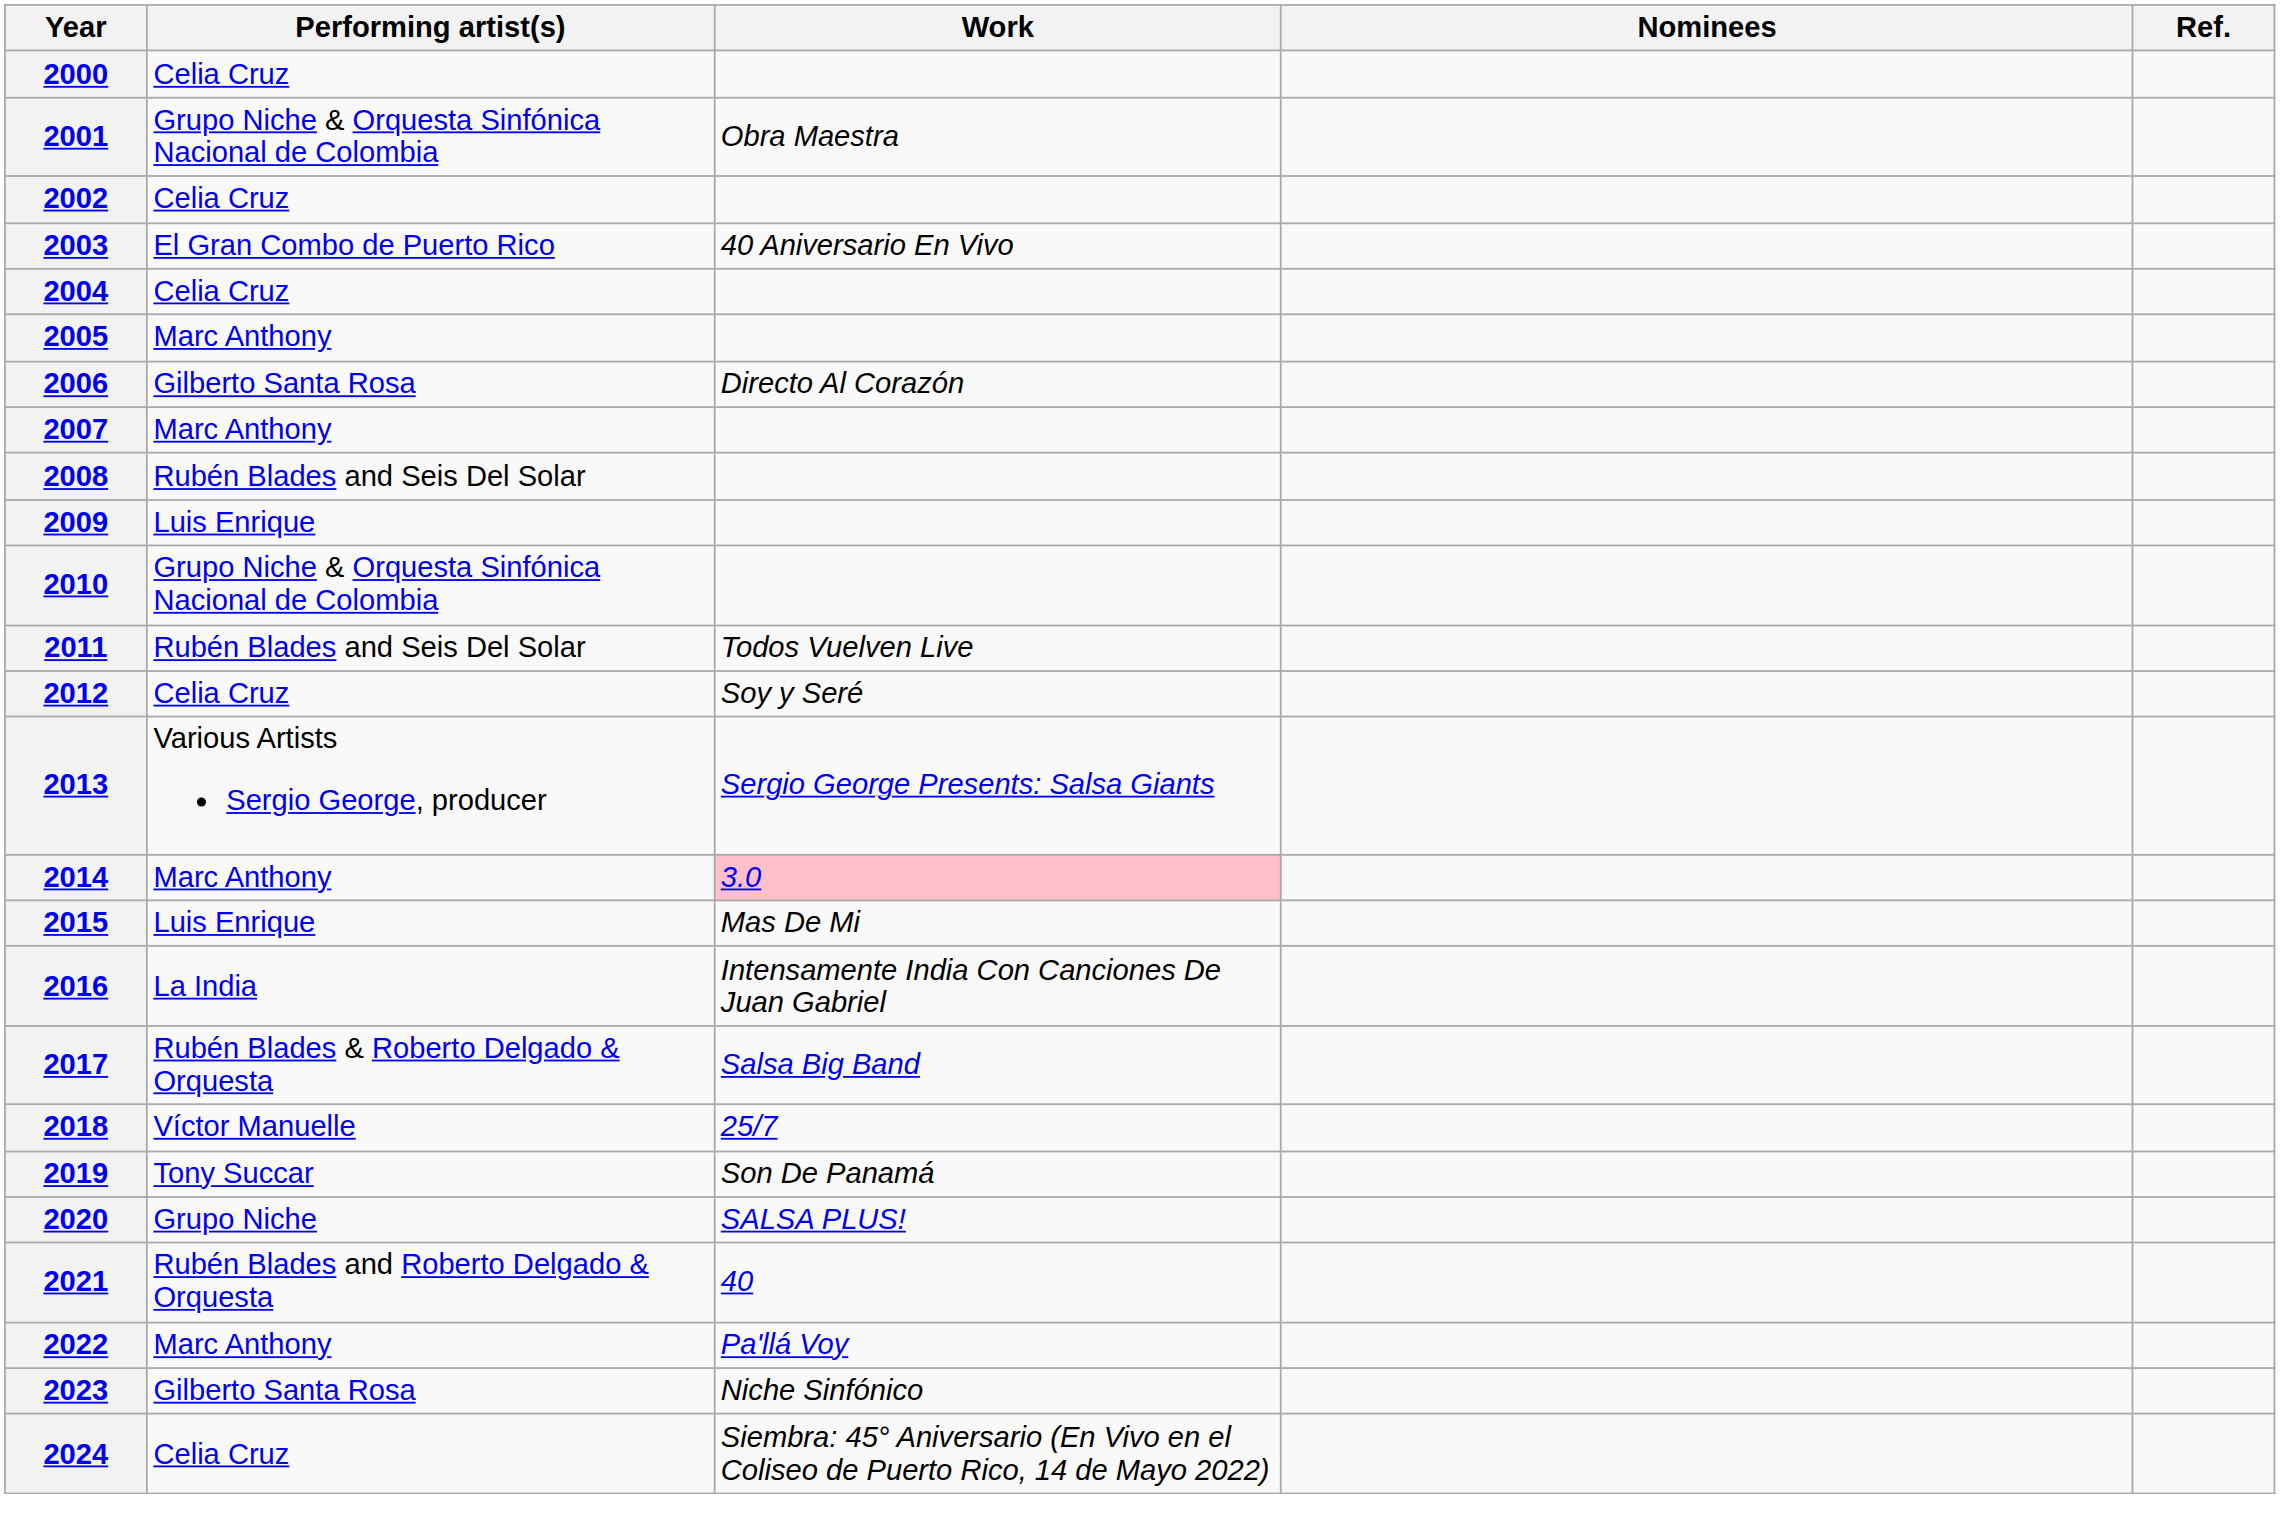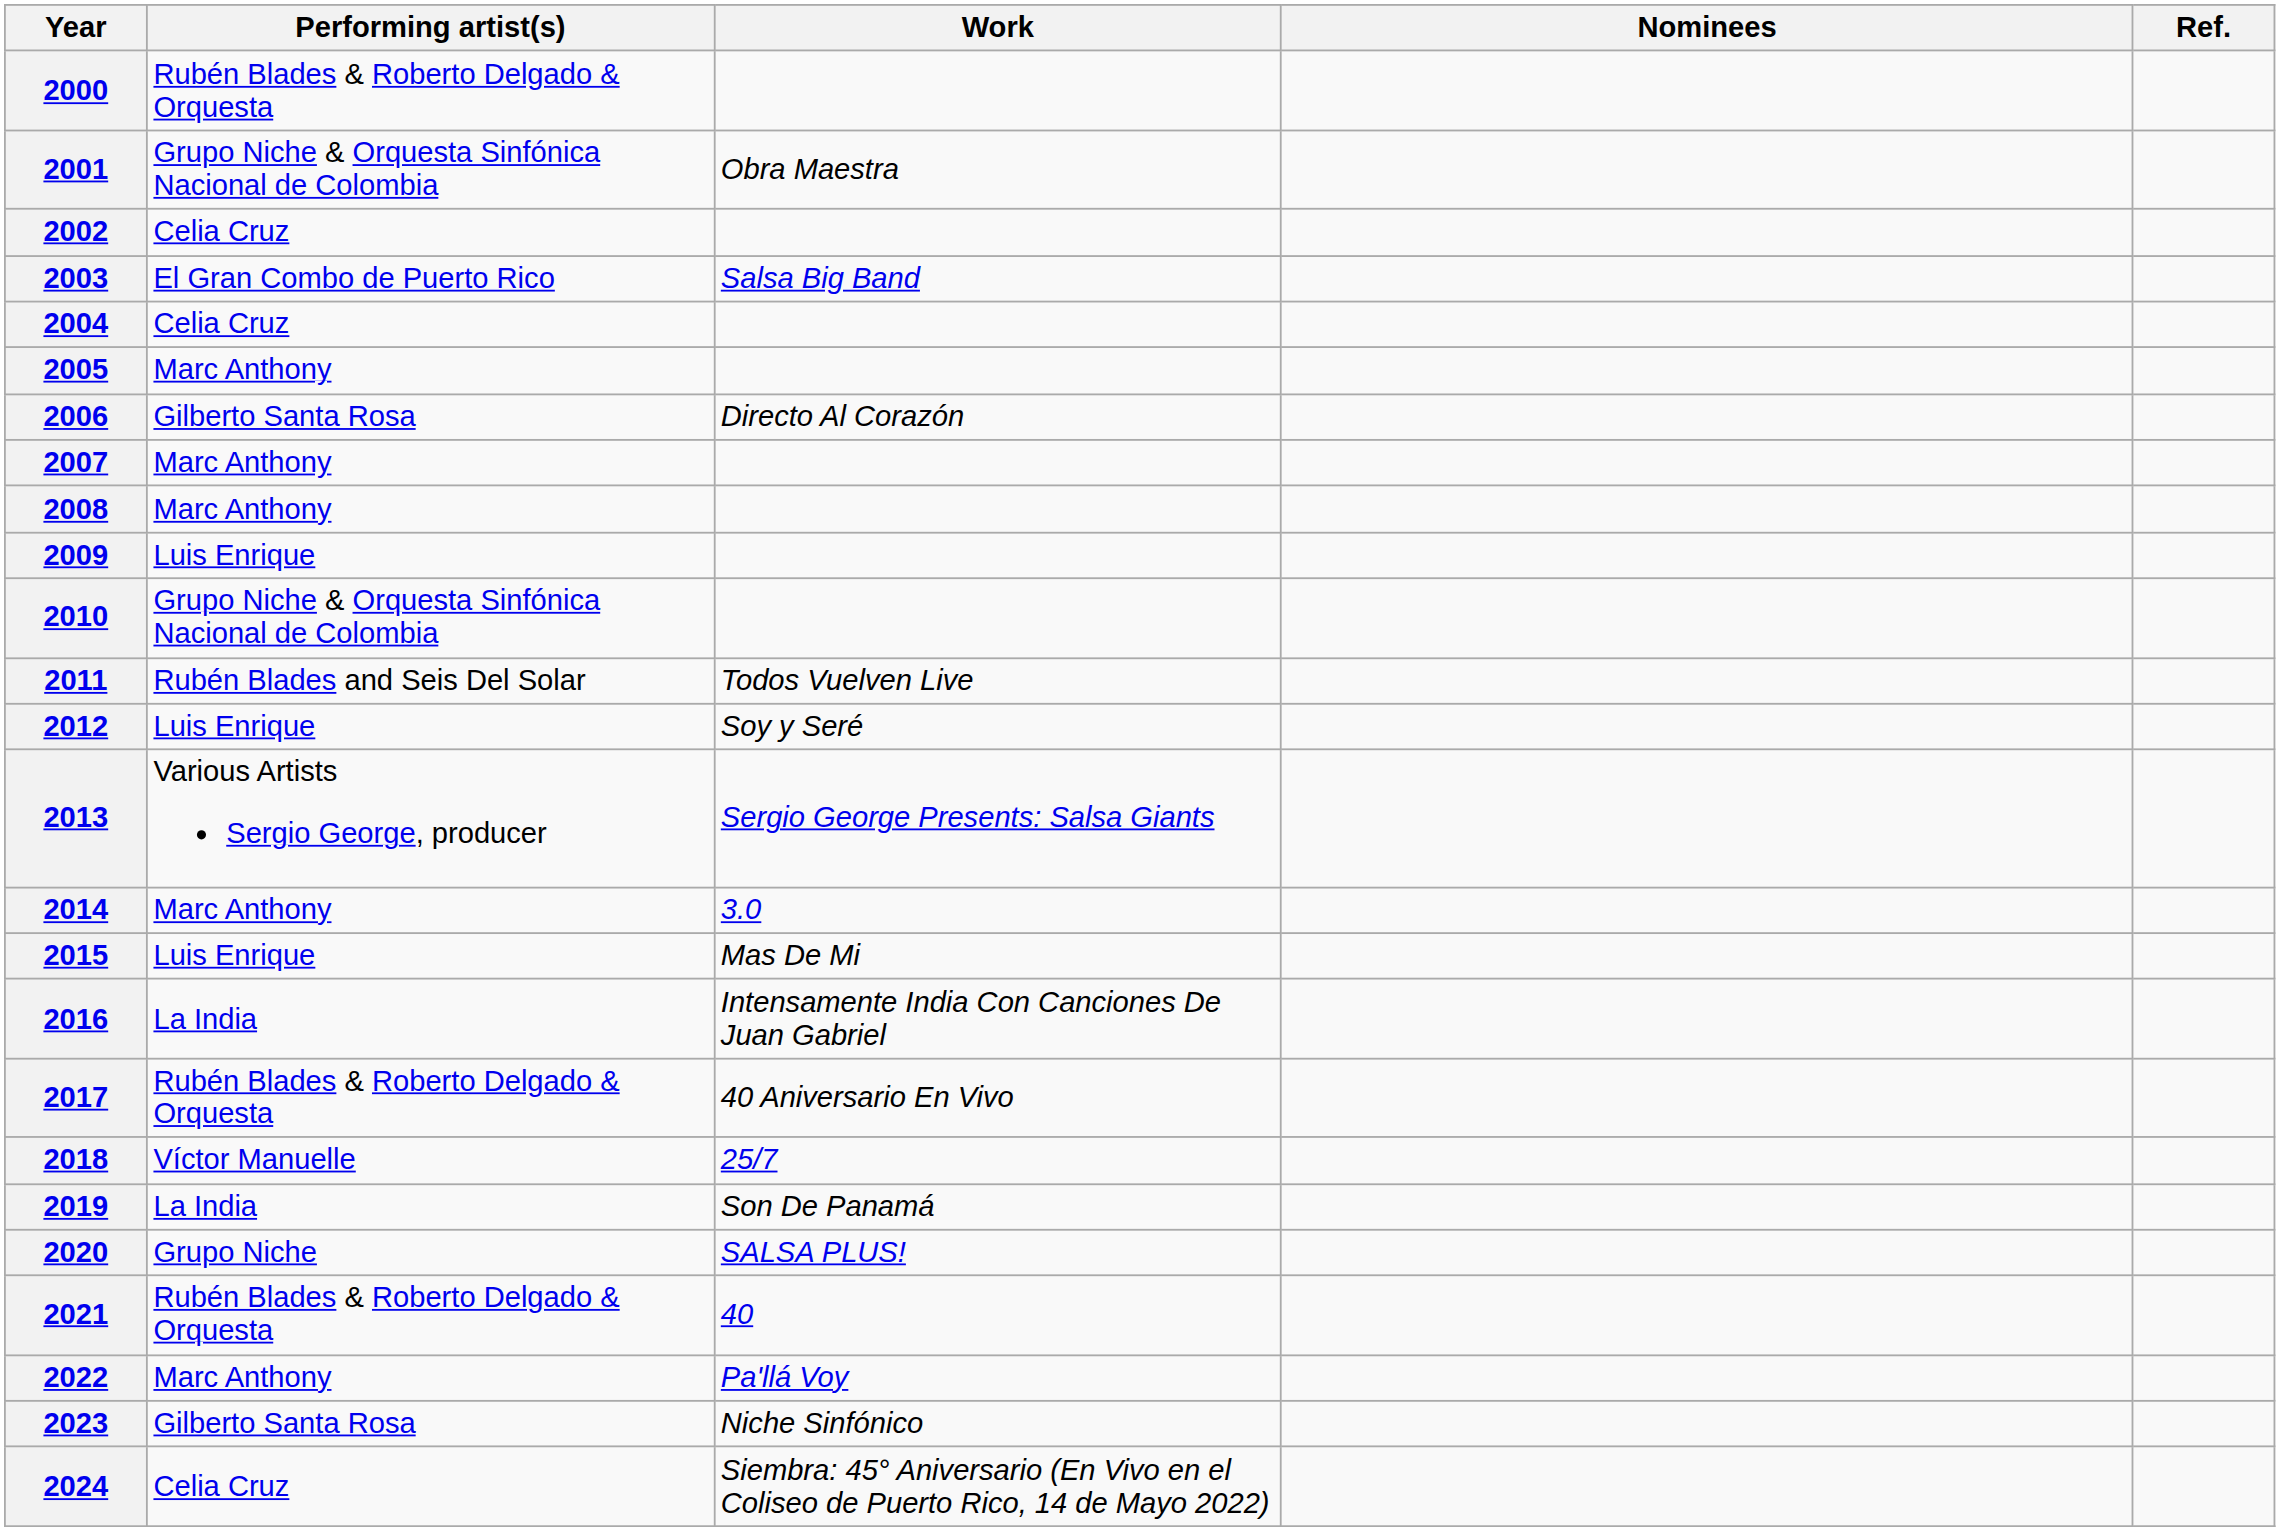 <table class="wikitable plainrowheaders sortable">
 <tr>
 <th scope="col" width="5%">Year</th>
 <th scope="col" width="20%">Performing artist(s)</th>
 <th scope="col" width="20%">Work</th>
 <th scope="col" class="unsortable" width="30%">Nominees</th>
 <th scope="col" class="unsortable" width="5%">Ref.</th>
 </tr>
 <tr>
 <th scope="row" style="text-align:center;"><a href='#'><strong>2000</strong></a></th>
-<td scope="row"> <a href='#'>Celia Cruz</a></td>
+<td scope="row"> <a href='#'>Rubén Blades</a> & <a href='#'>Roberto Delgado & Orquesta</a></td>
 <td scope="row"></td>
 <td></td>
 <td style="text-align:center;" scope="row"></td>
 </tr>
 <tr>
 <th scope="row" style="text-align:center;"><a href='#'><strong>2001</strong></a></th>
 <td> <a href='#'>Grupo Niche</a> & <a href='#'>Orquesta Sinfónica Nacional de Colombia</a></td>
 <td scope="row"><em>Obra Maestra</em></td>
 <td></td>
 <td style="text-align:center;" scope="row"></td>
 </tr>
 <tr>
 <th scope="row" style="text-align:center;"><a href='#'><strong>2002</strong></a></th>
 <td scope="row"> <a href='#'>Celia Cruz</a></td>
 <td scope="row"></td>
 <td></td>
 <td style="text-align:center;" scope="row"></td>
 </tr>
 <tr>
 <th scope="row" style="text-align:center;"><a href='#'><strong>2003</strong></a></th>
 <td scope="row"> <a href='#'>El Gran Combo de Puerto Rico</a></td>
-<td scope="row"><em>40 Aniversario En Vivo</em></td>
+<td scope="row"><em><a href='#'>Salsa Big Band</a></em></td>
 <td></td>
 <td style="text-align:center;" scope="row"></td>
 </tr>
 <tr>
 <th scope="row" style="text-align:center;"><a href='#'><strong>2004</strong></a></th>
 <td scope="row"> <a href='#'>Celia Cruz</a></td>
 <td scope="row"></td>
 <td></td>
 <td style="text-align:center;" scope="row"></td>
 </tr>
 <tr>
 <th scope="row" style="text-align:center;"><a href='#'><strong>2005</strong></a></th>
 <td scope="row"> <a href='#'>Marc Anthony</a></td>
 <td scope="row"></td>
 <td></td>
 <td style="text-align:center;" scope="row"></td>
 </tr>
 <tr>
 <th scope="row" style="text-align:center;"><a href='#'><strong>2006</strong></a></th>
 <td scope="row"> <a href='#'>Gilberto Santa Rosa</a></td>
 <td scope="row"><em>Directo Al Corazón</em></td>
 <td></td>
 <td style="text-align:center;" scope="row"></td>
 </tr>
 <tr>
 <th scope="row" style="text-align:center;"><a href='#'><strong>2007</strong></a></th>
 <td scope="row"> <a href='#'>Marc Anthony</a></td>
 <td scope="row"></td>
 <td></td>
 <td style="text-align:center;" scope="row"></td>
 </tr>
 <tr>
 <th scope="row" style="text-align:center;"><a href='#'><strong>2008</strong></a></th>
-<td scope="row"> <a href='#'>Rubén Blades</a> and Seis Del Solar</td>
+<td scope="row"> <a href='#'>Marc Anthony</a></td>
 <td scope="row"></td>
 <td></td>
 <td style="text-align:center;" scope="row"></td>
 </tr>
 <tr>
 <th scope="row" style="text-align:center;"><a href='#'><strong>2009</strong></a></th>
 <td scope="row"> <a href='#'>Luis Enrique</a></td>
 <td scope="row"></td>
 <td></td>
 <td style="text-align:center;" scope="row"></td>
 </tr>
 <tr>
 <th scope="row" style="text-align:center;"><a href='#'><strong>2010</strong></a></th>
 <td> <a href='#'>Grupo Niche</a> & <a href='#'>Orquesta Sinfónica Nacional de Colombia</a></td>
 <td scope="row"></td>
 <td></td>
 <td style="text-align:center;" scope="row"></td>
 </tr>
 <tr>
 <th scope="row" style="text-align:center;"><a href='#'><strong>2011</strong></a></th>
 <td scope="row"> <a href='#'>Rubén Blades</a> and Seis Del Solar</td>
 <td scope="row"><em>Todos Vuelven Live</em></td>
 <td></td>
 <td style="text-align:center;" scope="row"></td>
 </tr>
 <tr>
 <th scope="row" style="text-align:center;"><a href='#'><strong>2012</strong></a></th>
-<td scope="row"> <a href='#'>Celia Cruz</a></td>
+<td scope="row"> <a href='#'>Luis Enrique</a></td>
 <td scope="row"><em>Soy y Seré</em></td>
 <td></td>
 <td></td>
 </tr>
 <tr>
 <th scope="row" style="text-align:center;"><a href='#'><strong>2013</strong></a></th>
 <td scope="row"> Various Artists<br><ul><li><a href='#'>Sergio George</a>, producer</li></ul></td>
 <td scope="row"><em><a href='#'>Sergio George Presents: Salsa Giants</a></em></td>
 <td></td>
 <td></td>
 </tr>
 <tr>
 <th scope="row" style="text-align:center;"><a href='#'><strong>2014</strong></a></th>
 <td scope="row"> <a href='#'>Marc Anthony</a></td>
-<td scope="row" style="background: pink;"><em><a href='#'>3.0</a></em></td>
+<td scope="row"><em><a href='#'>3.0</a></em></td>
 <td></td>
 <td></td>
 </tr>
 <tr>
 <th scope="row" style="text-align:center;"><a href='#'><strong>2015</strong></a></th>
 <td scope="row"> <a href='#'>Luis Enrique</a></td>
 <td scope="row"><em>Mas De Mi</em></td>
 <td></td>
 <td></td>
 </tr>
 <tr>
 <th scope="row" style="text-align:center;"><a href='#'><strong>2016</strong></a></th>
 <td scope="row"> <a href='#'>La India</a></td>
 <td scope="row"><em>Intensamente India Con Canciones De Juan Gabriel</em></td>
 <td></td>
 <td></td>
 </tr>
 <tr>
 <th scope="row" style="text-align:center;"><a href='#'><strong>2017</strong></a></th>
 <td scope="row"> <a href='#'>Rubén Blades</a> & <a href='#'>Roberto Delgado & Orquesta</a></td>
-<td scope="row"><em><a href='#'>Salsa Big Band</a></em></td>
+<td scope="row"><em>40 Aniversario En Vivo</em></td>
 <td></td>
 <td></td>
 </tr>
 <tr>
 <th scope="row" style="text-align:center;"><a href='#'><strong>2018</strong></a></th>
 <td scope="row"> <a href='#'>Víctor Manuelle</a></td>
 <td scope="row"><em><a href='#'>25/7</a></em></td>
 <td></td>
 <td></td>
 </tr>
 <tr>
 <th scope="row" style="text-align:center;"><a href='#'><strong>2019</strong></a></th>
-<td scope="row">  <a href='#'>Tony Succar</a></td>
+<td scope="row"> <a href='#'>La India</a></td>
 <td scope="row"><em>Son De Panamá</em></td>
 <td></td>
 <td></td>
 </tr>
 <tr>
 <th scope="row" style="text-align:center;"><a href='#'><strong>2020</strong></a></th>
 <td scope="row"> <a href='#'>Grupo Niche</a></td>
 <td scope="row"><em><a href='#'>SALSA PLUS!</a></em></td>
 <td></td>
 <td></td>
 </tr>
 <tr>
 <th scope="row" style="text-align:center;"><a href='#'><strong>2021</strong></a></th>
-<td> <a href='#'>Rubén Blades</a> and <a href='#'>Roberto Delgado & Orquesta</a></td>
+<td scope="row"> <a href='#'>Rubén Blades</a> & <a href='#'>Roberto Delgado & Orquesta</a></td>
 <td scope="row"><em><a href='#'>40</a></em></td>
 <td></td>
 <td></td>
 </tr>
 <tr>
 <th style="text-align:center;" scope="row"><a href='#'><strong>2022</strong></a></th>
 <td> <a href='#'>Marc Anthony</a></td>
 <td><em><a href='#'>Pa'llá Voy</a></em></td>
 <td></td>
 <td></td>
 </tr>
 <tr>
 <th style="text-align:center;" scope="row"><a href='#'><strong>2023</strong></a></th>
 <td scope="row"> <a href='#'>Gilberto Santa Rosa</a></td>
 <td><em>Niche Sinfónico</em></td>
 <td></td>
 <td style="text-align:center;"></td>
 </tr>
 <tr>
 <th style="text-align:center;" scope="row"><a href='#'><strong>2024</strong></a></th>
 <td scope="row"> <a href='#'>Celia Cruz</a></td>
 <td><em>Siembra: 45° Aniversario (En Vivo en el Coliseo de Puerto Rico, 14 de Mayo 2022)</em></td>
 <td></td>
 <td align="center"></td>
 </tr>
 <tr>
 </tr>
 </table>
